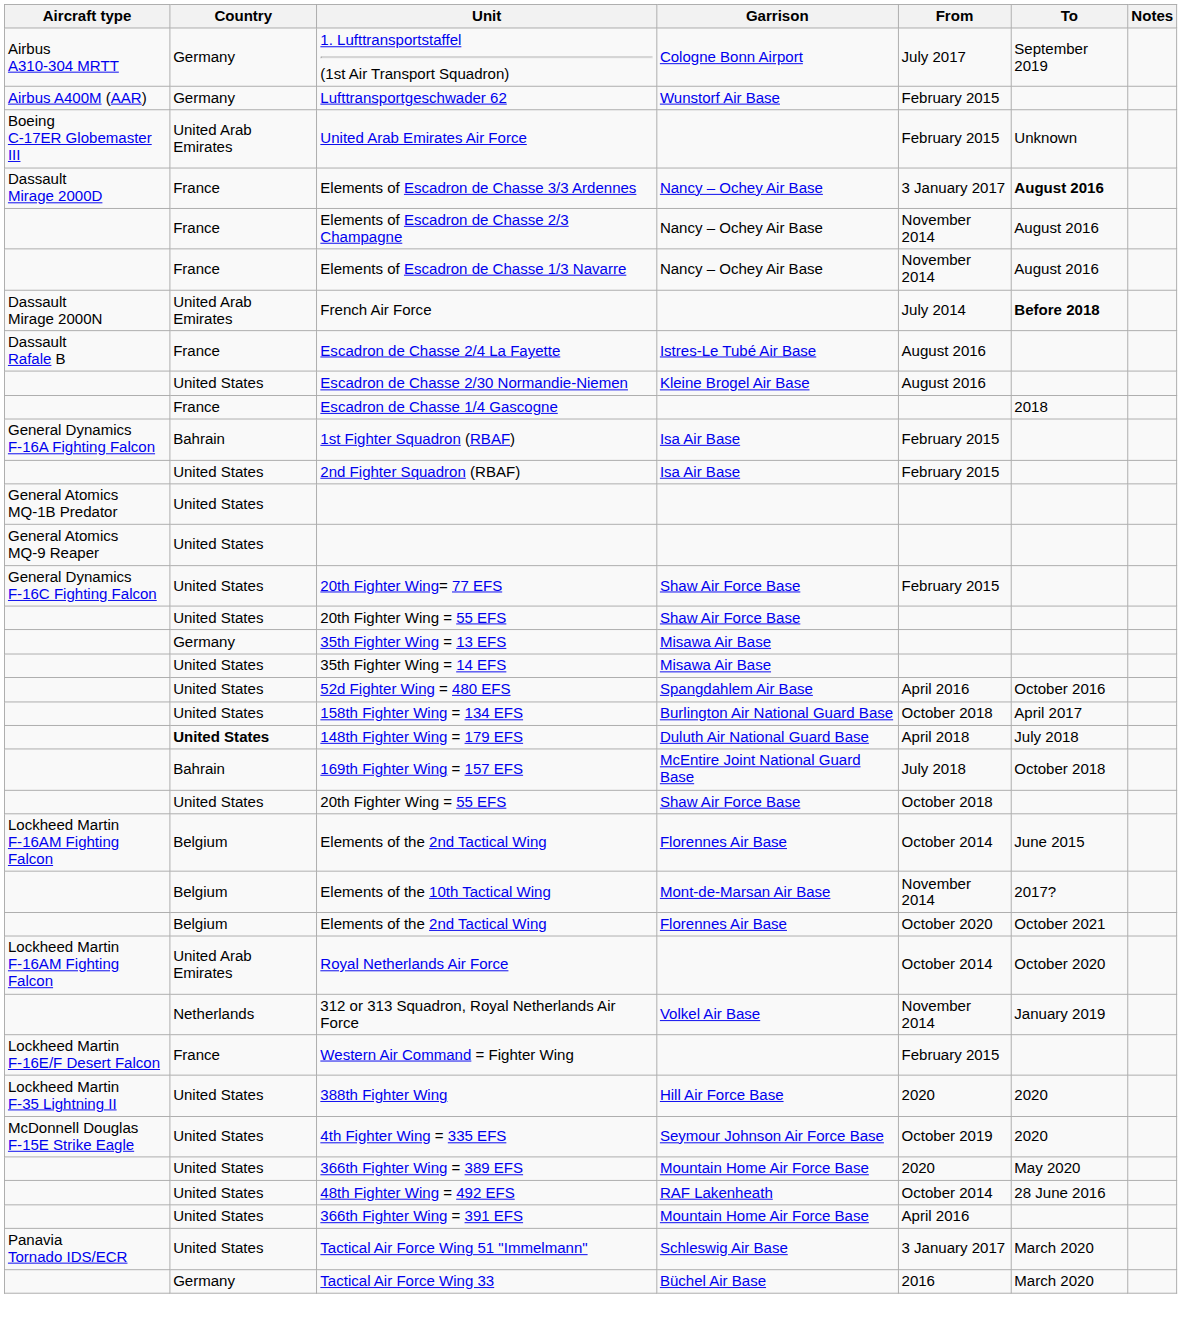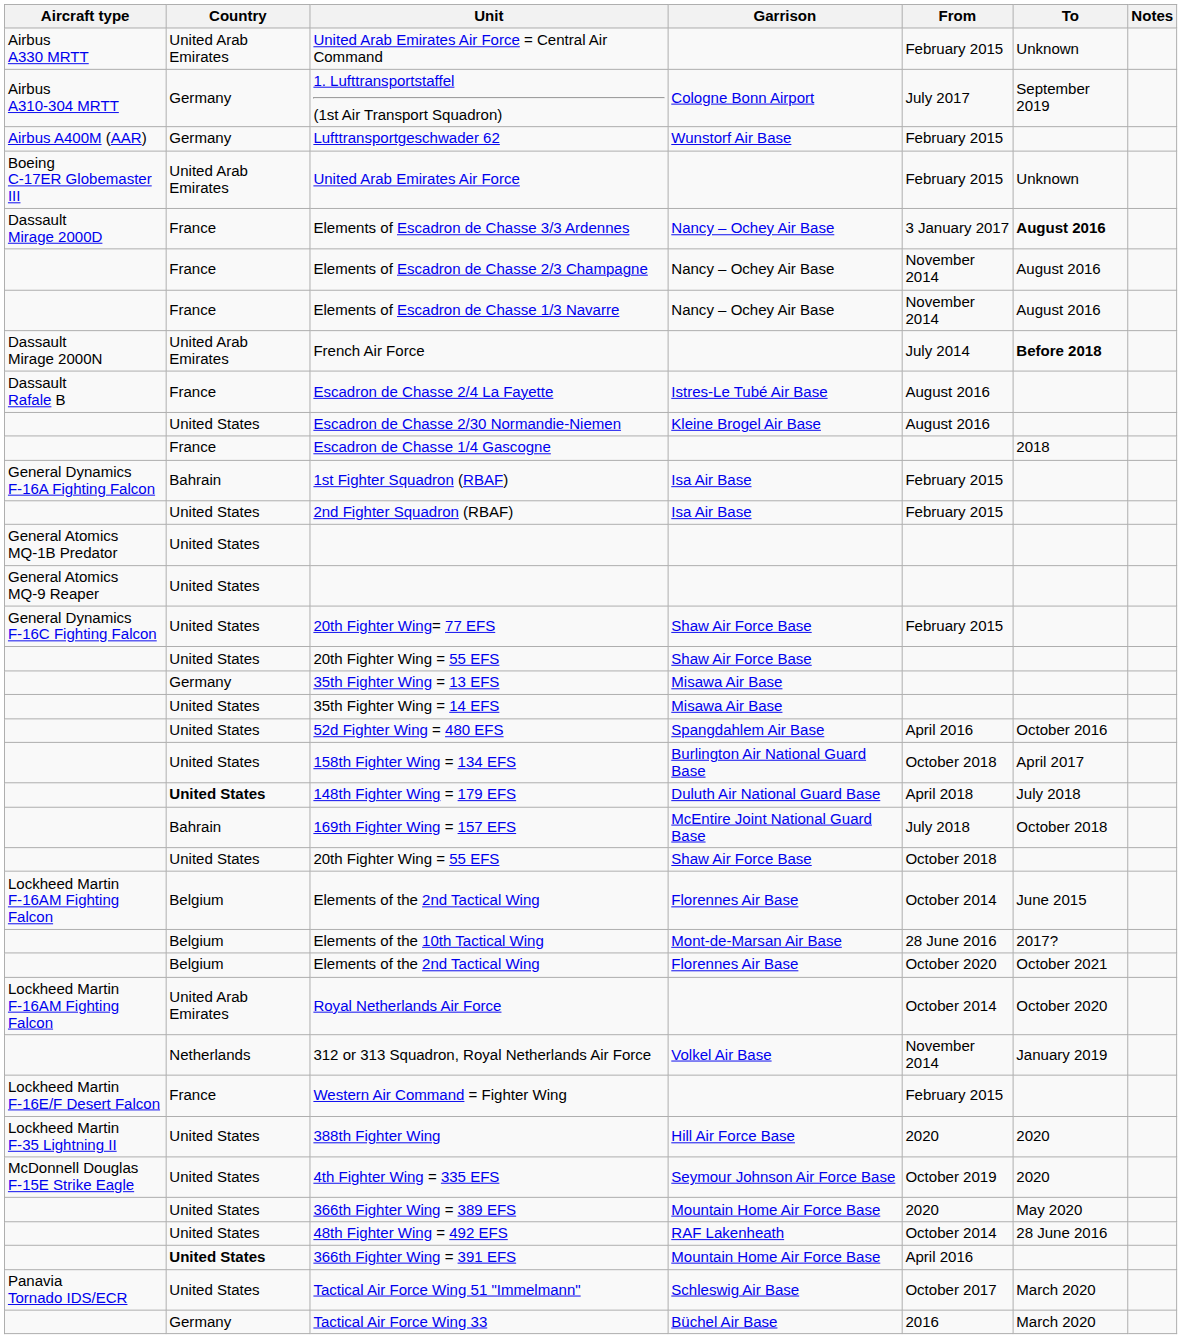 <table class="wikitable">
 <tr>
 <th>Aircraft type</th>
 <th>Country</th>
 <th>Unit</th>
 <th>Garrison</th>
 <th>From</th>
 <th>To</th>
 <th>Notes</th>
+</tr>
+<tr>
+<td>Airbus<br><a href='#'>A330 MRTT</a></td>
+<td>United Arab Emirates</td>
+<td><a href='#'>United Arab Emirates Air Force</a> = Central Air Command</td>
+<td></td>
+<td>February 2015</td>
+<td>Unknown</td>
+<td></td>
 </tr>
 <tr>
 <td>Airbus<br><a href='#'>A310-304 MRTT</a></td>
 <td>Germany</td>
 <td><a href='#'>1. Lufttransportstaffel</a><hr>(1st Air Transport Squadron)</td>
 <td><a href='#'>Cologne Bonn Airport</a></td>
 <td>July 2017</td>
 <td>September 2019</td>
 <td></td>
 </tr>
 <tr>
 <td><a href='#'>Airbus A400M</a> (<a href='#'>AAR</a>)</td>
 <td>Germany</td>
 <td><a href='#'>Lufttransportgeschwader 62</a></td>
 <td><a href='#'>Wunstorf Air Base</a></td>
 <td>February 2015</td>
 <td></td>
 <td></td>
 </tr>
 <tr>
 <td>Boeing<br><a href='#'>C-17ER Globemaster III</a></td>
 <td>United Arab Emirates</td>
 <td><a href='#'>United Arab Emirates Air Force</a></td>
 <td></td>
 <td>February 2015</td>
 <td>Unknown</td>
 <td></td>
 </tr>
 <tr>
 <td>Dassault<br><a href='#'>Mirage 2000D</a></td>
 <td>France</td>
 <td>Elements of <a href='#'>Escadron de Chasse 3/3 Ardennes</a></td>
 <td><a href='#'>Nancy – Ochey Air Base</a></td>
 <td>3 January 2017</td>
 <td><strong>August 2016</strong></td>
 <td></td>
 </tr>
 <tr>
 <td></td>
 <td>France</td>
 <td>Elements of <a href='#'>Escadron de Chasse 2/3 Champagne</a></td>
 <td>Nancy – Ochey Air Base</td>
 <td>November 2014</td>
 <td>August 2016</td>
 <td></td>
 </tr>
 <tr>
 <td></td>
 <td>France</td>
 <td>Elements of <a href='#'>Escadron de Chasse 1/3 Navarre</a></td>
 <td>Nancy – Ochey Air Base</td>
 <td>November 2014</td>
 <td>August 2016</td>
 <td></td>
 </tr>
 <tr>
 <td>Dassault<br> Mirage 2000N</td>
 <td>United Arab Emirates</td>
 <td>French Air Force</td>
 <td></td>
 <td>July 2014</td>
 <td><strong>Before 2018</strong></td>
 <td></td>
 </tr>
 <tr>
 <td>Dassault<br><a href='#'>Rafale</a> B</td>
 <td>France</td>
 <td><a href='#'>Escadron de Chasse 2/4 La Fayette</a></td>
 <td><a href='#'>Istres-Le Tubé Air Base</a></td>
 <td>August 2016</td>
 <td></td>
 <td></td>
 </tr>
 <tr>
 <td></td>
 <td>United States</td>
 <td><a href='#'>Escadron de Chasse 2/30 Normandie-Niemen</a></td>
 <td><a href='#'>Kleine Brogel Air Base</a></td>
 <td>August 2016</td>
 <td></td>
 <td></td>
 </tr>
 <tr>
 <td></td>
 <td>France</td>
 <td><a href='#'>Escadron de Chasse 1/4 Gascogne</a></td>
 <td></td>
 <td></td>
 <td>2018</td>
 <td></td>
 </tr>
 <tr>
 <td>General Dynamics<br><a href='#'>F-16A Fighting Falcon</a></td>
 <td>Bahrain</td>
 <td><a href='#'>1st Fighter Squadron</a> (<a href='#'>RBAF</a>)</td>
 <td><a href='#'>Isa Air Base</a></td>
 <td>February 2015</td>
 <td></td>
 <td></td>
 </tr>
 <tr>
 <td></td>
 <td>United States</td>
 <td><a href='#'>2nd Fighter Squadron</a> (RBAF)</td>
 <td><a href='#'>Isa Air Base</a></td>
 <td>February 2015</td>
 <td></td>
 <td></td>
 </tr>
 <tr>
 <td>General Atomics<br>MQ-1B Predator</td>
 <td>United States</td>
 <td></td>
 <td></td>
 <td></td>
 <td></td>
 <td></td>
 </tr>
 <tr>
 <td>General Atomics<br>MQ-9 Reaper</td>
 <td>United States</td>
 <td></td>
 <td></td>
 <td></td>
 <td></td>
 <td></td>
 </tr>
 <tr>
 <td>General Dynamics<br><a href='#'>F-16C Fighting Falcon</a></td>
 <td>United States</td>
 <td><a href='#'>20th Fighter Wing</a>= <a href='#'>77 EFS</a></td>
 <td><a href='#'>Shaw Air Force Base</a></td>
 <td>February 2015</td>
 <td></td>
 <td></td>
 </tr>
 <tr>
 <td></td>
 <td>United States</td>
 <td>20th Fighter Wing = <a href='#'>55 EFS</a></td>
 <td><a href='#'>Shaw Air Force Base</a></td>
 <td></td>
 <td></td>
 <td></td>
 </tr>
 <tr>
 <td></td>
 <td>Germany</td>
 <td><a href='#'>35th Fighter Wing</a> = <a href='#'>13 EFS</a></td>
 <td><a href='#'>Misawa Air Base</a></td>
 <td></td>
 <td></td>
 <td></td>
 </tr>
 <tr>
 <td></td>
 <td>United States</td>
 <td>35th Fighter Wing = <a href='#'>14 EFS</a></td>
 <td><a href='#'>Misawa Air Base</a></td>
 <td></td>
 <td></td>
 <td></td>
 </tr>
 <tr>
 <td></td>
 <td>United States</td>
 <td><a href='#'>52d Fighter Wing</a> = <a href='#'>480 EFS</a></td>
 <td><a href='#'>Spangdahlem Air Base</a></td>
 <td>April 2016</td>
 <td>October 2016</td>
 <td></td>
 </tr>
 <tr>
 <td></td>
 <td>United States</td>
 <td><a href='#'>158th Fighter Wing</a> = <a href='#'>134 EFS</a></td>
 <td><a href='#'>Burlington Air National Guard Base</a></td>
 <td>October 2018</td>
 <td>April 2017</td>
 <td></td>
 </tr>
 <tr>
 <td></td>
 <td><strong>United States</strong></td>
 <td><a href='#'>148th Fighter Wing</a> = <a href='#'>179 EFS</a></td>
 <td><a href='#'>Duluth Air National Guard Base</a></td>
 <td>April 2018</td>
 <td>July 2018</td>
 <td></td>
 </tr>
 <tr>
 <td></td>
 <td>Bahrain</td>
 <td><a href='#'>169th Fighter Wing</a> = <a href='#'>157 EFS</a></td>
 <td><a href='#'>McEntire Joint National Guard Base</a></td>
 <td>July 2018</td>
 <td>October 2018</td>
 <td></td>
 </tr>
 <tr>
 <td></td>
 <td>United States</td>
 <td>20th Fighter Wing = <a href='#'>55 EFS</a></td>
 <td><a href='#'>Shaw Air Force Base</a></td>
 <td>October 2018</td>
 <td></td>
 <td></td>
 </tr>
 <tr>
 <td>Lockheed Martin<br><a href='#'>F-16AM Fighting Falcon</a></td>
 <td>Belgium</td>
 <td>Elements of the <a href='#'>2nd Tactical Wing</a></td>
 <td><a href='#'>Florennes Air Base</a></td>
 <td>October 2014</td>
 <td>June 2015</td>
 <td></td>
 </tr>
 <tr>
 <td></td>
 <td>Belgium</td>
 <td>Elements of the <a href='#'>10th Tactical Wing</a></td>
 <td><a href='#'>Mont-de-Marsan Air Base</a></td>
-<td>November 2014</td>
+<td>28 June 2016</td>
 <td>2017?</td>
 <td></td>
 </tr>
 <tr>
 <td></td>
 <td>Belgium</td>
 <td>Elements of the <a href='#'>2nd Tactical Wing</a></td>
 <td><a href='#'>Florennes Air Base</a></td>
 <td>October 2020</td>
 <td>October 2021</td>
 <td></td>
 </tr>
 <tr>
 <td>Lockheed Martin<br><a href='#'>F-16AM Fighting Falcon</a></td>
 <td>United Arab Emirates</td>
 <td><a href='#'>Royal Netherlands Air Force</a></td>
 <td></td>
 <td>October 2014</td>
 <td>October 2020</td>
 <td></td>
 </tr>
 <tr>
 <td></td>
 <td>Netherlands</td>
 <td>312 or 313 Squadron, Royal Netherlands Air Force</td>
 <td><a href='#'>Volkel Air Base</a></td>
 <td>November 2014</td>
 <td>January 2019</td>
 <td></td>
 </tr>
 <tr>
 <td>Lockheed Martin<br><a href='#'>F-16E/F Desert Falcon</a></td>
 <td>France</td>
 <td><a href='#'>Western Air Command</a> = Fighter Wing</td>
 <td></td>
 <td>February 2015</td>
 <td></td>
 <td></td>
 </tr>
 <tr>
 <td>Lockheed Martin<br><a href='#'>F-35 Lightning II</a></td>
 <td>United States</td>
 <td><a href='#'>388th Fighter Wing</a></td>
 <td><a href='#'>Hill Air Force Base</a></td>
 <td>2020</td>
 <td>2020</td>
 <td></td>
 </tr>
 <tr>
 <td>McDonnell Douglas<br><a href='#'>F-15E Strike Eagle</a></td>
 <td>United States</td>
 <td><a href='#'>4th Fighter Wing</a> = <a href='#'>335 EFS</a></td>
 <td><a href='#'>Seymour Johnson Air Force Base</a></td>
 <td>October 2019</td>
 <td>2020</td>
 <td></td>
 </tr>
 <tr>
 <td></td>
 <td>United States</td>
 <td><a href='#'>366th Fighter Wing</a> = <a href='#'>389 EFS</a></td>
 <td><a href='#'>Mountain Home Air Force Base</a></td>
 <td>2020</td>
 <td>May 2020</td>
 <td></td>
 </tr>
 <tr>
 <td></td>
 <td>United States</td>
 <td><a href='#'>48th Fighter Wing</a> = <a href='#'>492 EFS</a></td>
 <td><a href='#'>RAF Lakenheath</a></td>
 <td>October 2014</td>
 <td>28 June 2016</td>
 <td></td>
 </tr>
 <tr>
 <td></td>
-<td>United States</td>
+<td><strong>United States</strong></td>
 <td><a href='#'>366th Fighter Wing</a> = <a href='#'>391 EFS</a></td>
 <td><a href='#'>Mountain Home Air Force Base</a></td>
 <td>April 2016</td>
 <td></td>
 <td></td>
 </tr>
 <tr>
 <td>Panavia<br><a href='#'>Tornado IDS/ECR</a></td>
 <td>United States</td>
 <td><a href='#'>Tactical Air Force Wing 51 "Immelmann"</a></td>
 <td><a href='#'>Schleswig Air Base</a></td>
-<td>3 January 2017</td>
+<td>October 2017</td>
 <td>March 2020</td>
 <td></td>
 </tr>
 <tr>
 <td></td>
 <td>Germany</td>
 <td><a href='#'>Tactical Air Force Wing 33</a></td>
 <td><a href='#'>Büchel Air Base</a></td>
 <td>2016</td>
 <td>March 2020</td>
 <td></td>
 </tr>
 </table>
